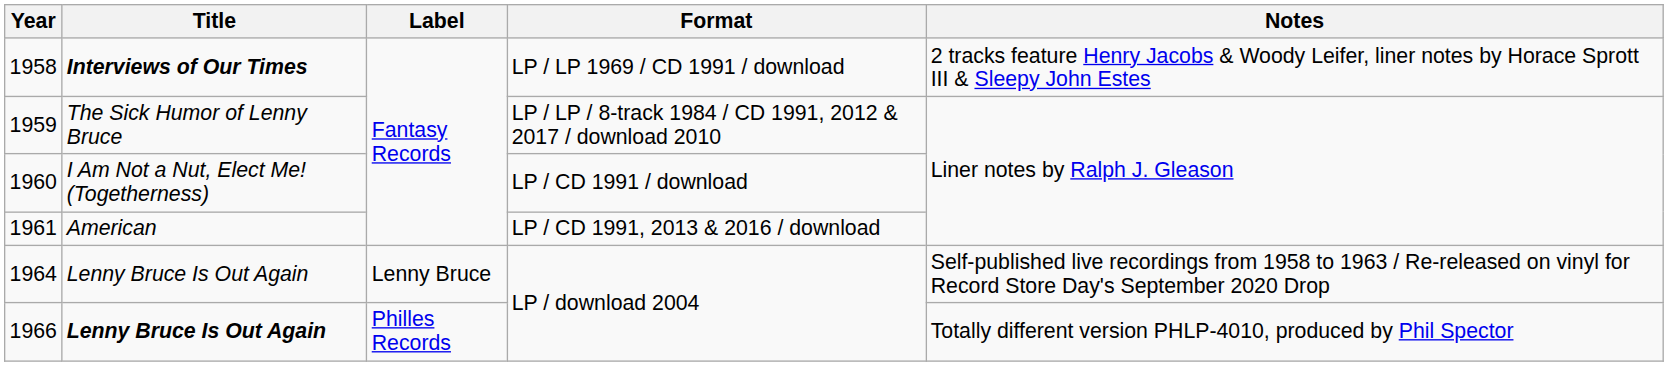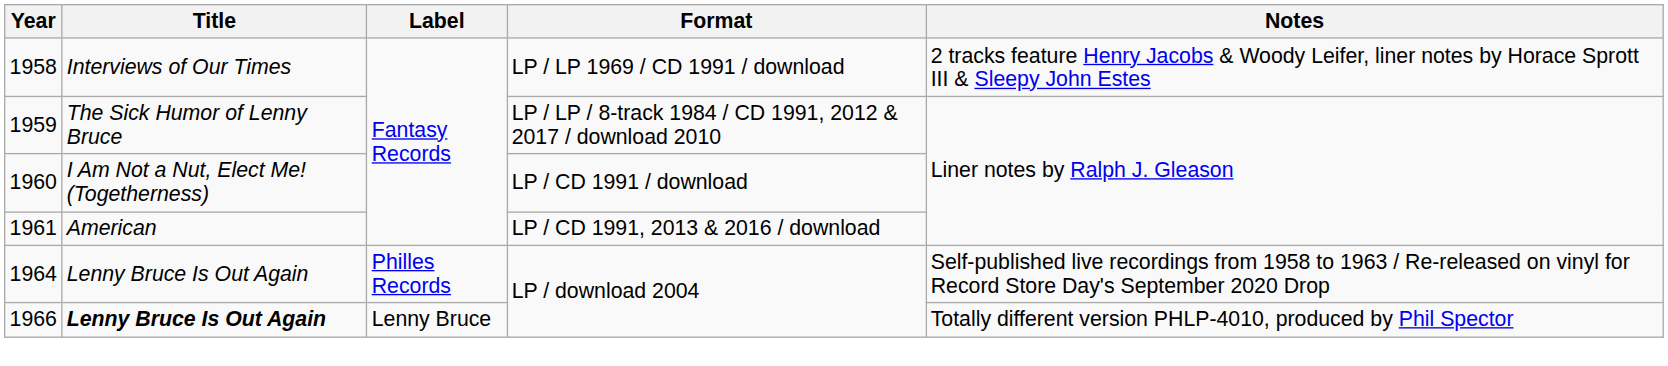 <table class="wikitable">
 <tr>
 <th>Year</th>
 <th>Title</th>
 <th>Label</th>
 <th>Format</th>
 <th>Notes</th>
 </tr>
 <tr>
 <td>1958</td>
-<td><strong><em>Interviews of Our Times</em></strong></td>
+<td><em>Interviews of Our Times</em></td>
 <td rowspan="4"><a href='#'>Fantasy Records</a></td>
 <td>LP / LP 1969 / CD 1991 / download</td>
 <td>2 tracks feature <a href='#'>Henry Jacobs</a> & Woody Leifer, liner notes by Horace Sprott III & <a href='#'>Sleepy John Estes</a></td>
 </tr>
 <tr>
 <td>1959</td>
 <td><em>The Sick Humor of Lenny Bruce</em></td>
 <td>LP / LP / 8-track 1984 / CD 1991, 2012 & 2017 / download 2010</td>
 <td rowspan="3">Liner notes by <a href='#'>Ralph J. Gleason</a></td>
 </tr>
 <tr>
 <td>1960</td>
 <td><em>I Am Not a Nut, Elect Me! (Togetherness)</em></td>
 <td>LP / CD 1991 / download</td>
 </tr>
 <tr>
 <td>1961</td>
 <td><em>American</em></td>
 <td>LP / CD 1991, 2013 & 2016 / download</td>
 </tr>
 <tr>
 <td>1964</td>
 <td><em>Lenny Bruce Is Out Again</em></td>
-<td>Lenny Bruce</td>
+<td><a href='#'>Philles Records</a></td>
 <td rowspan="2">LP / download 2004</td>
 <td>Self-published live recordings from 1958 to 1963 / Re-released on vinyl for Record Store Day's September 2020 Drop</td>
 </tr>
 <tr>
 <td>1966</td>
 <td><strong><em>Lenny Bruce Is Out Again</em></strong></td>
-<td><a href='#'>Philles Records</a></td>
+<td>Lenny Bruce</td>
 <td>Totally different version PHLP-4010, produced by <a href='#'>Phil Spector</a></td>
 </tr>
 </table>
